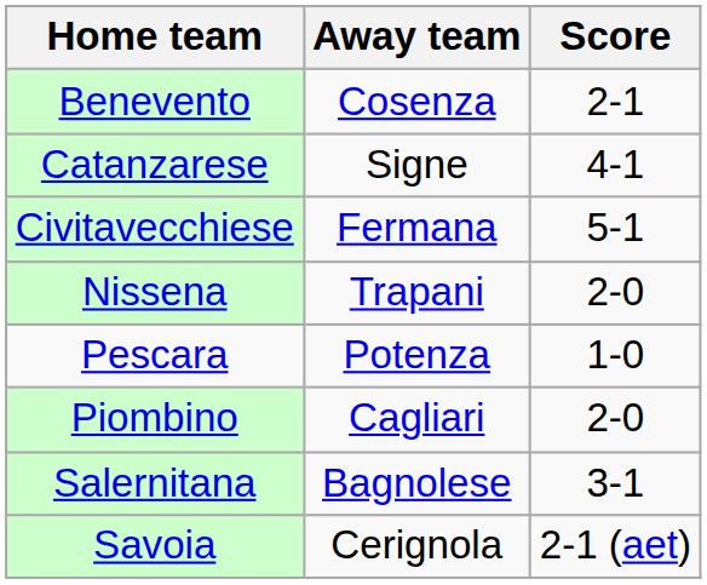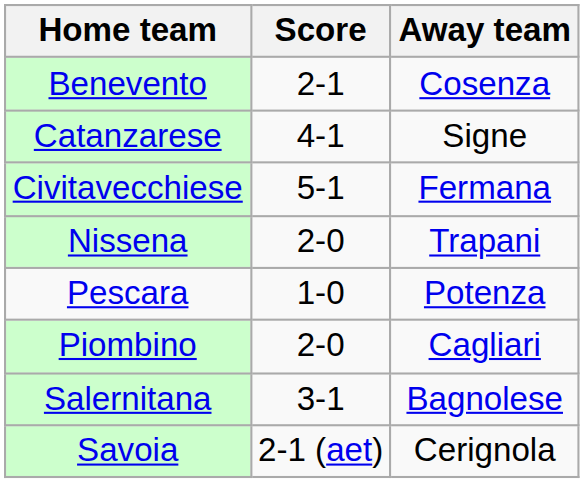 <table class="wikitable" style="text-align: center">
 <tr>
 <th>Home team</th>
+<th>Score</th>
 <th>Away team</th>
-<th>Score</th>
 </tr>
 <tr>
 <td bgcolor="ccffcc"><a href='#'>Benevento</a></td>
+<td>2-1</td>
 <td><a href='#'>Cosenza</a></td>
-<td>2-1</td>
 </tr>
 <tr>
 <td bgcolor="ccffcc"><a href='#'>Catanzarese</a></td>
+<td>4-1</td>
 <td>Signe</td>
-<td>4-1</td>
 </tr>
 <tr>
 <td bgcolor="ccffcc"><a href='#'>Civitavecchiese</a></td>
+<td>5-1</td>
 <td><a href='#'>Fermana</a></td>
-<td>5-1</td>
 </tr>
 <tr>
 <td bgcolor="ccffcc"><a href='#'>Nissena</a></td>
+<td>2-0 </td>
 <td><a href='#'>Trapani</a></td>
-<td>2-0 </td>
 </tr>
 <tr>
 <td><a href='#'>Pescara</a></td>
+<td>1-0 </td>
 <td><a href='#'>Potenza</a></td>
-<td>1-0 </td>
 </tr>
 <tr>
 <td bgcolor="ccffcc"><a href='#'>Piombino</a></td>
+<td>2-0</td>
 <td><a href='#'>Cagliari</a></td>
-<td>2-0</td>
 </tr>
 <tr>
 <td bgcolor="ccffcc"><a href='#'>Salernitana</a></td>
+<td>3-1</td>
 <td><a href='#'>Bagnolese</a></td>
-<td>3-1</td>
 </tr>
 <tr>
 <td bgcolor="ccffcc"><a href='#'>Savoia</a></td>
+<td>2-1 (<a href='#'>aet</a>)</td>
 <td>Cerignola</td>
-<td>2-1 (<a href='#'>aet</a>)</td>
 </tr>
 </table>
